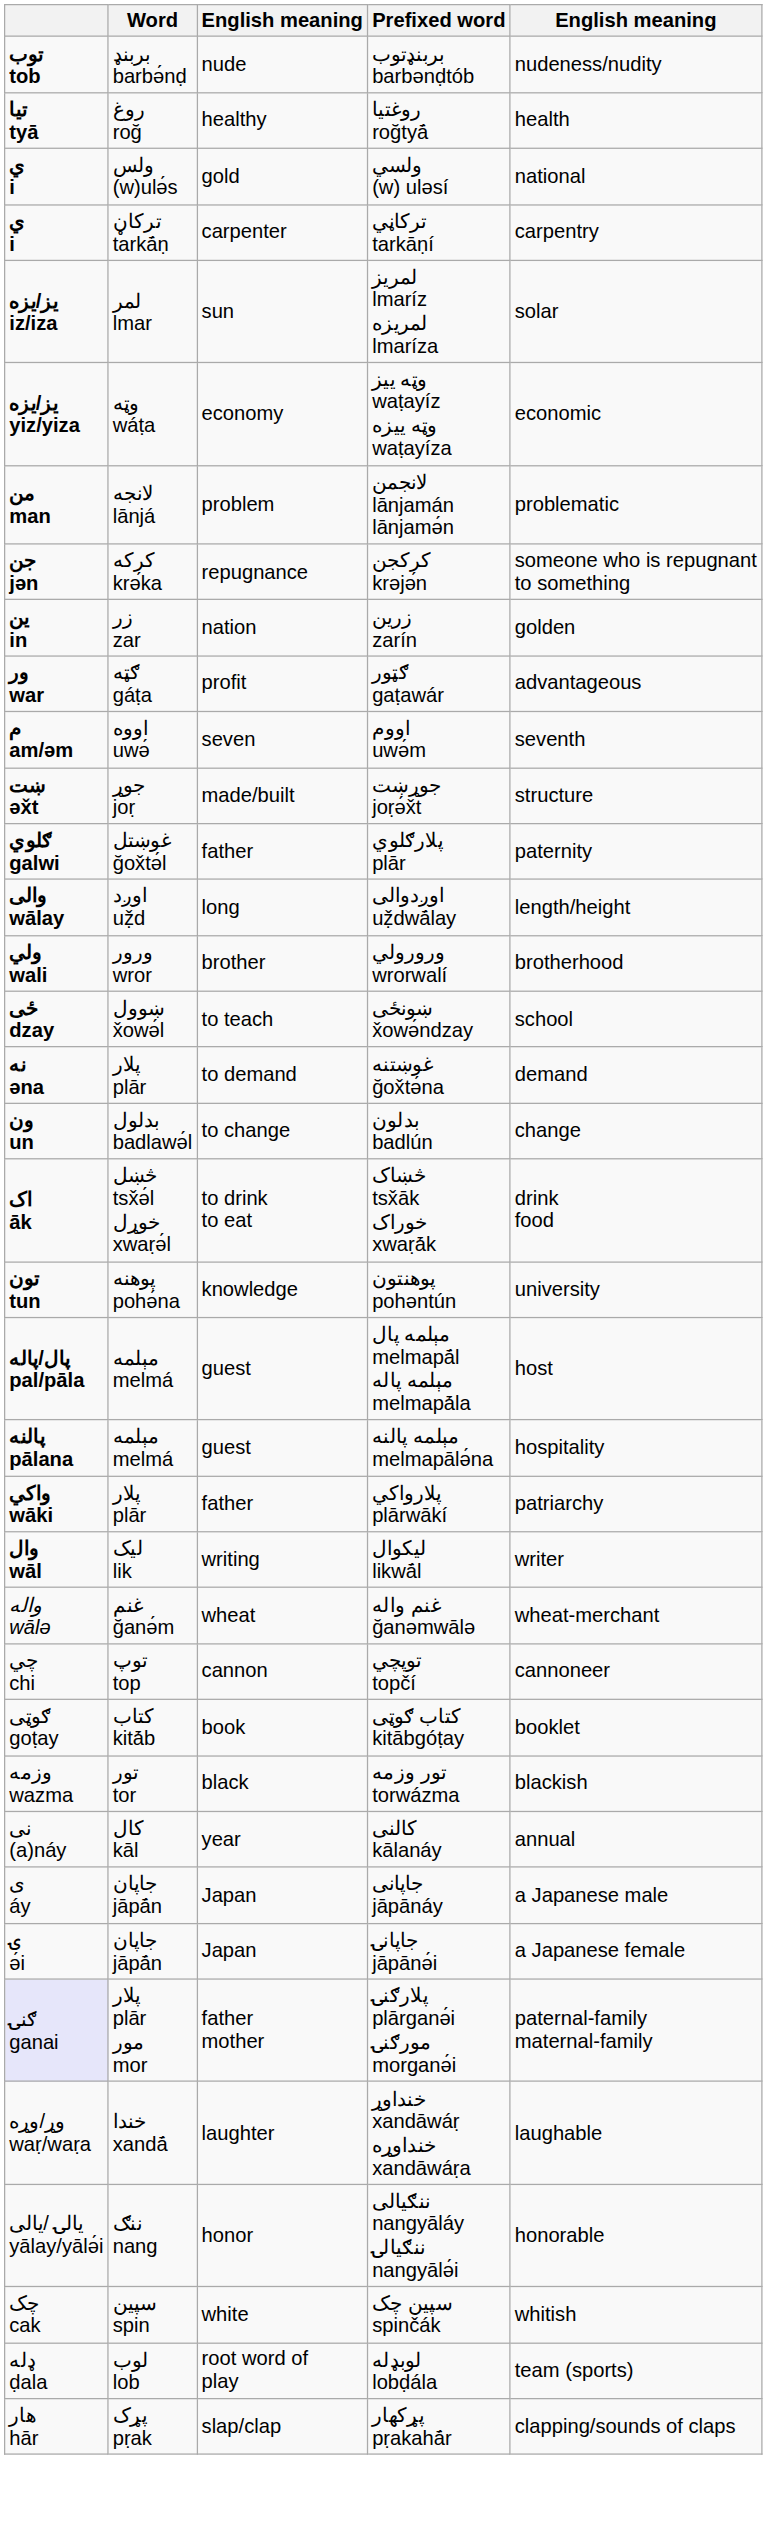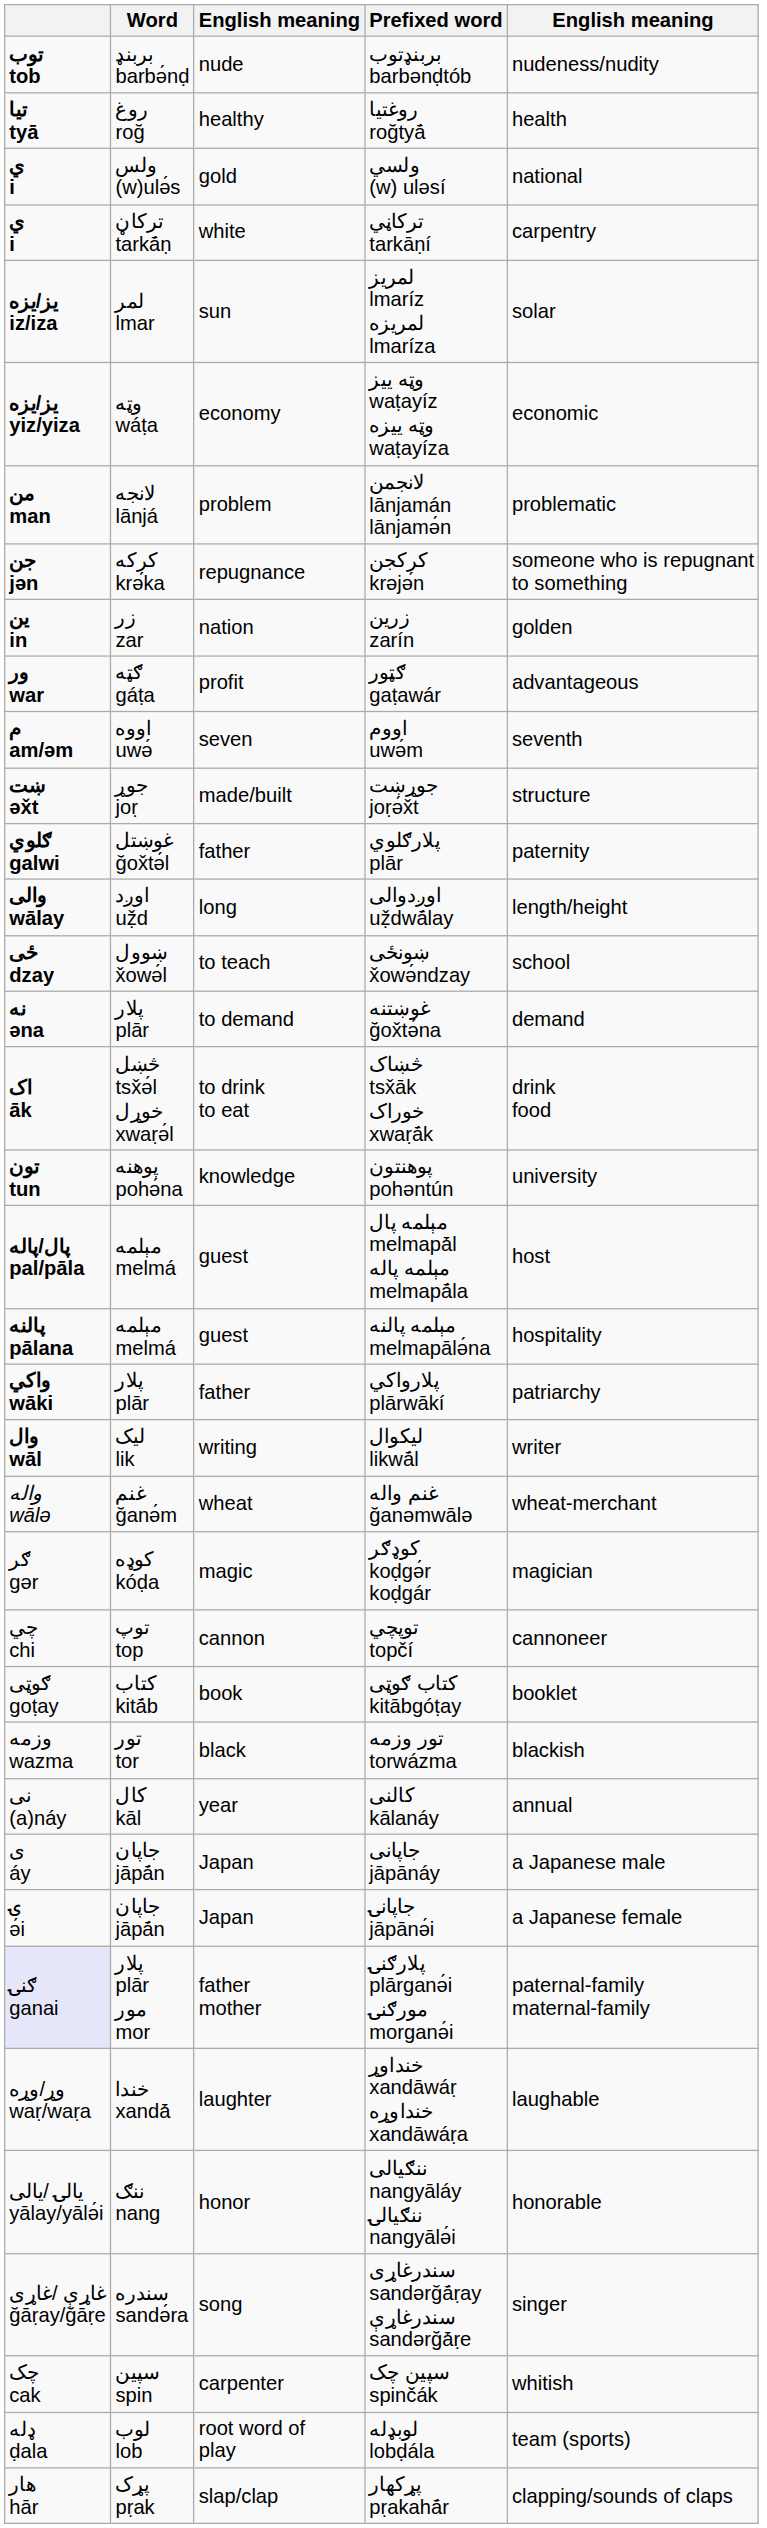 <table class="wikitable">
 <tr>
 <th></th>
 <th><strong>Word</strong></th>
 <th><strong>English meaning</strong></th>
 <th><strong>Prefixed word</strong></th>
 <th><strong>English meaning</strong></th>
 </tr>
 <tr>
 <td><strong>توب<br> tob </strong></td>
 <td>بربنډ<br>barbə́nḍ</td>
 <td>nude</td>
 <td>بربنډتوب<br>barbənḍtób</td>
 <td>nudeness/nudity</td>
 </tr>
 <tr>
 <td><strong>تیا<br> tyā </strong></td>
 <td>روغ<br>roğ</td>
 <td>healthy</td>
 <td>روغتيا<br>roğtyā́</td>
 <td>health</td>
 </tr>
 <tr>
 <td><strong>ي <br> i</strong></td>
 <td>ولس<br>(w)ulə́s</td>
 <td>gold</td>
 <td>ولسي<br>(w) uləsí</td>
 <td>national</td>
 </tr>
 <tr>
 <td><strong>ي <br>i</strong></td>
 <td>ترکاڼ<br>tarkā́ṇ</td>
-<td>carpenter</td>
+<td>white</td>
 <td>ترکاڼي<br>tarkāṇí</td>
 <td>carpentry</td>
 </tr>
 <tr>
 <td><strong>يز/يزه <br> iz/iza</strong></td>
 <td>لمر<br>lmar</td>
 <td>sun</td>
 <td>لمريز<br>lmaríz <br>لمريزه<br>lmaríza</td>
 <td>solar</td>
 </tr>
 <tr>
 <td><strong>يز/يزه <br> yiz/yiza</strong></td>
 <td>وټه<br>wáṭa</td>
 <td>economy</td>
 <td>وټه ييز<br>waṭayíz<br>وټه ييزه<br>waṭayíza</td>
 <td>economic</td>
 </tr>
 <tr>
 <td><strong>من<br> man </strong></td>
 <td>لانجه<br>lānjá</td>
 <td>problem</td>
 <td>لانجمن<br>lānjamán<br>lānjamə́n</td>
 <td>problematic</td>
 </tr>
 <tr>
 <td><strong>جن</strong><br><strong>jən</strong></td>
 <td>کرکه<br>krә́ka</td>
 <td>repugnance</td>
 <td>کرکجن<br>krәjә́n</td>
 <td>someone who is repugnant<br>to something</td>
 </tr>
 <tr>
 <td><strong>ين</strong><br><strong>in</strong></td>
 <td>زر<br>zar</td>
 <td>nation</td>
 <td>زرين<br>zarín</td>
 <td>golden</td>
 </tr>
 <tr>
 <td><strong>ور<br> war</strong></td>
 <td>ګټه<br>gáṭa</td>
 <td>profit</td>
 <td>ګټور<br>gaṭawár</td>
 <td>advantageous</td>
 </tr>
 <tr>
 <td><strong>م</strong><br><strong>am/əm</strong></td>
 <td>اووه<br>uwə́</td>
 <td>seven</td>
 <td>اووم<br>uwə́m</td>
 <td>seventh</td>
 </tr>
 <tr>
 <td><strong>ښت<br> əx̌t</strong></td>
 <td>جوړ<br>joṛ</td>
 <td>made/built</td>
 <td>جوړښت<br>joṛə́x̌t</td>
 <td>structure</td>
 </tr>
 <tr>
 <td><strong>ګلوي<br> galwi</strong></td>
 <td>غوښتل<br>ğox̌tə́l</td>
 <td>father</td>
 <td>پلارګلوي<br>plār</td>
 <td>paternity</td>
 </tr>
 <tr>
 <td><strong>والی<br> wālay</strong></td>
 <td>اوږد<br>uẓ̌d</td>
 <td>long</td>
 <td>اوږدوالی<br>uẓ̌dwā́lay</td>
 <td>length/height</td>
 </tr>
 <tr>
-<td><strong>ولي<br> wali</strong></td>
-<td>ورور<br>wror</td>
-<td>brother</td>
-<td>ورورولي<br>wrorwalí</td>
-<td>brotherhood</td>
-</tr>
-<tr>
 <td><strong>ځی<br> dzay</strong></td>
 <td>ښوول<br>x̌owə́l</td>
 <td>to teach</td>
 <td>ښونځی<br>x̌owə́ndzay</td>
 <td>school</td>
 </tr>
 <tr>
 <td><strong>نه<br>əna</strong></td>
 <td>پلار<br>plār</td>
 <td>to demand</td>
 <td>غوښتنه<br>ğox̌tə́na</td>
 <td>demand</td>
-</tr>
-<tr>
-<td><strong>ون<br> un</strong></td>
-<td>بدلول<br>badlawə́l</td>
-<td>to change</td>
-<td>بدلون<br>badlún</td>
-<td>change</td>
 </tr>
 <tr>
 <td><strong>اک <br> āk</strong></td>
 <td>څښل<br>tsx̌ə́l<br>خوړل<br>xwaṛə́l</td>
 <td>to drink<br>to eat</td>
 <td>څښاک<br>tsx̌āk<br>خوراک<br>xwaṛā́k</td>
 <td>drink<br>food</td>
 </tr>
 <tr>
 <td><strong>تون<br> tun</strong></td>
 <td>پوهنه<br>pohə́na</td>
 <td>knowledge</td>
 <td>پوهنتون<br>pohəntún</td>
 <td>university</td>
 </tr>
 <tr>
 <td><strong>پال/پاله <br> pal/pāla</strong></td>
 <td>مېلمه<br>melmá</td>
 <td>guest</td>
 <td>مېلمه پال<br>melmapā́l<br>مېلمه پاله<br>melmapā́la</td>
 <td>host</td>
 </tr>
 <tr>
 <td><strong>پالنه<br> pālana</strong></td>
 <td>مېلمه<br>melmá</td>
 <td>guest</td>
 <td>مېلمه پالنه<br>melmapālə́na</td>
 <td>hospitality</td>
 </tr>
 <tr>
 <td><strong>واکي<br> wāki</strong></td>
 <td>پلار<br>plār</td>
 <td>father</td>
 <td>پلارواکي<br>plārwākí</td>
 <td>patriarchy</td>
 </tr>
 <tr>
 <td><strong>وال<br> wāl</strong></td>
 <td>ليک<br>lik</td>
 <td>writing</td>
 <td>ليکوال<br>likwā́l</td>
 <td>writer</td>
 </tr>
 <tr>
 <td><em>واله<strong><br></strong>wālə<strong></td>
 <td>غنم<br>ğanə́m</td>
 <td>wheat</td>
 <td>غنم واله<br>ğanəmwālə</td>
 <td>wheat-merchant</td>
+</tr>
+<tr>
+<td></strong>ګر<br> gər<strong></td>
+<td>کوډه<br>kóḍa</td>
+<td>magic</td>
+<td>کوډګر<br>koḍgə́r<br>koḍgár</td>
+<td>magician</td>
 </tr>
 <tr>
 <td></strong>چي<br> chi<strong></td>
 <td>توپ<br>top</td>
 <td>cannon</td>
 <td>توپچي<br>topčí</td>
 <td>cannoneer</td>
 </tr>
 <tr>
 <td></strong>ګوټی<br> goṭay<strong></td>
 <td>کتاب<br>kitā́b</td>
 <td>book</td>
 <td>کتاب ګوټی<br>kitābgóṭay</td>
 <td>booklet</td>
 </tr>
 <tr>
 <td></strong>وزمه<br> wazma<strong></td>
 <td>تور<br>tor</td>
 <td>black</td>
 <td>تور وزمه<br>torwázma</td>
 <td>blackish</td>
 </tr>
 <tr>
 <td></strong>نی<strong><br></strong>(a)náy<strong></td>
 <td>کال<br>kāl</td>
 <td>year</td>
 <td>کالنی<br>kālanáy</td>
 <td>annual</td>
 </tr>
 <tr>
 <td></strong>ی<strong><br></strong>áy<strong></td>
 <td>جاپان<br>jāpā́n</td>
 <td>Japan</td>
 <td>جاپانی<br>jāpānáy</td>
 <td>a Japanese male</td>
 </tr>
 <tr>
 <td></strong>ۍ<strong><br></strong>ə́i<strong></td>
 <td>جاپان<br>jāpā́n</td>
 <td>Japan</td>
 <td>جاپانۍ<br>jāpānə́i</td>
 <td>a Japanese female</td>
 </tr>
 <tr>
 <td style="background: lavender;"></strong>ګنۍ<br> ganai<strong></td>
 <td>پلار<br>plār<br>مور<br>mor</td>
 <td>father<br>mother</td>
 <td>پلارګنۍ<br>plārganə́i<br>مورګنۍ<br>morganə́i</td>
 <td>paternal-family<br>maternal-family</td>
 </tr>
 <tr>
 <td></strong>وړ/وړه <br> waṛ/waṛa<strong></td>
 <td>خندا<br>xandā́</td>
 <td>laughter</td>
 <td>خنداوړ<br>xandāwáṛ<br>خنداوړه<br>xandāwáṛa</td>
 <td>laughable</td>
 </tr>
 <tr>
 <td></strong>يالۍ /يالی <br> yālay/yālə́i<strong></td>
 <td>ننګ<br>nang</td>
 <td>honor</td>
 <td>ننګيالی<br>nangyāláy<br>ننګيالۍ<br>nangyālə́i</td>
 <td>honorable</td>
 </tr>
 <tr>
+<td></strong>غاړې /غاړی <br> ğāṛay/ğāṛe<strong></td>
+<td>سندره<br>sandə́ra</td>
+<td>song</td>
+<td>سندرغاړی<br>sandərğā́ṛay<br>سندرغاړې<br>sandərğā́ṛe</td>
+<td>singer</td>
+</tr>
+<tr>
 <td></strong>چک<br> cak<strong></td>
 <td>سپين<br>spin</td>
-<td>white</td>
+<td>carpenter</td>
 <td>سپين چک<br>spinčák</td>
 <td>whitish</td>
 </tr>
 <tr>
 <td></strong>ډله<br>ḍala<strong></td>
 <td>لوب<br>lob</td>
 <td>root word of<br> play</td>
 <td>لوبډله<br>lobḍála</td>
 <td>team (sports)</td>
 </tr>
 <tr>
 <td></strong>هار<br>hār<strong></td>
 <td>پړک<br>pṛak</td>
 <td>slap/clap</td>
 <td>پړکهار<br>pṛakahā́r</td>
 <td>clapping/sounds of claps</td>
 </tr>
 </table>
